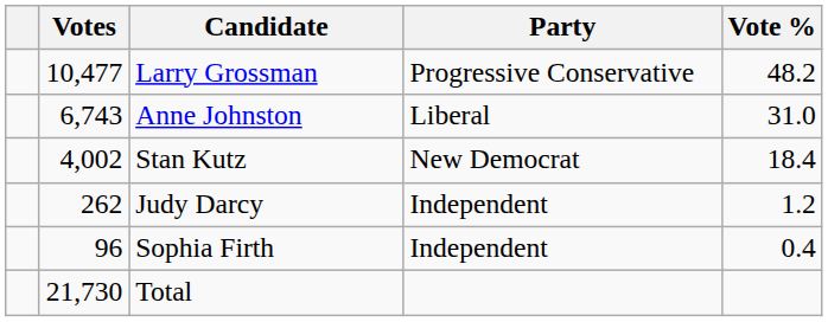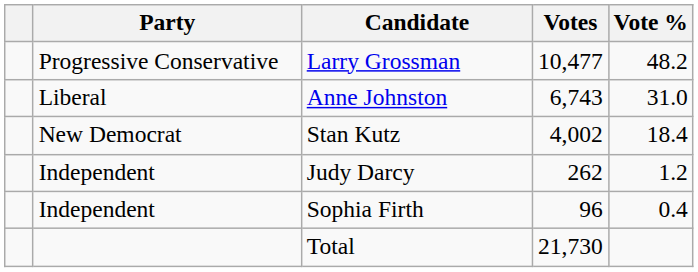 <table class="wikitable">
 <tr>
 <th></th>
+<th scope="col" width="175">Party</th>
+<th scope="col" width="150">Candidate</th>
 <th>Votes</th>
-<th scope="col" width="150">Candidate</th>
-<th scope="col" width="175">Party</th>
 <th>Vote %</th>
 </tr>
 <tr>
 <td>   </td>
+<td>Progressive Conservative</td>
+<td><a href='#'>Larry Grossman</a></td>
 <td align=right>10,477</td>
-<td><a href='#'>Larry Grossman</a></td>
-<td>Progressive Conservative</td>
 <td align=right>48.2</td>
 </tr>
 <tr |>
 <td>   </td>
+<td>Liberal</td>
+<td><a href='#'>Anne Johnston</a></td>
 <td align=right>6,743</td>
-<td><a href='#'>Anne Johnston</a></td>
-<td>Liberal</td>
 <td align=right>31.0</td>
 </tr>
 <tr |>
 <td>   </td>
+<td>New Democrat</td>
+<td>Stan Kutz</td>
 <td align=right>4,002</td>
-<td>Stan Kutz</td>
-<td>New Democrat</td>
 <td align=right>18.4</td>
 </tr>
 <tr |>
 <td>   </td>
+<td>Independent</td>
+<td>Judy Darcy</td>
 <td align=right>262</td>
-<td>Judy Darcy</td>
-<td>Independent</td>
 <td align=right>1.2<br></td>
 </tr>
 <tr |>
 <td>   </td>
+<td>Independent</td>
+<td>Sophia Firth</td>
 <td align=right>96</td>
-<td>Sophia Firth</td>
-<td>Independent</td>
 <td align=right>0.4</td>
 </tr>
 <tr |>
 <td></td>
+<td></td>
+<td>Total</td>
 <td align=right>21,730</td>
-<td>Total</td>
-<td></td>
 <td></td>
 </tr>
 </table>
